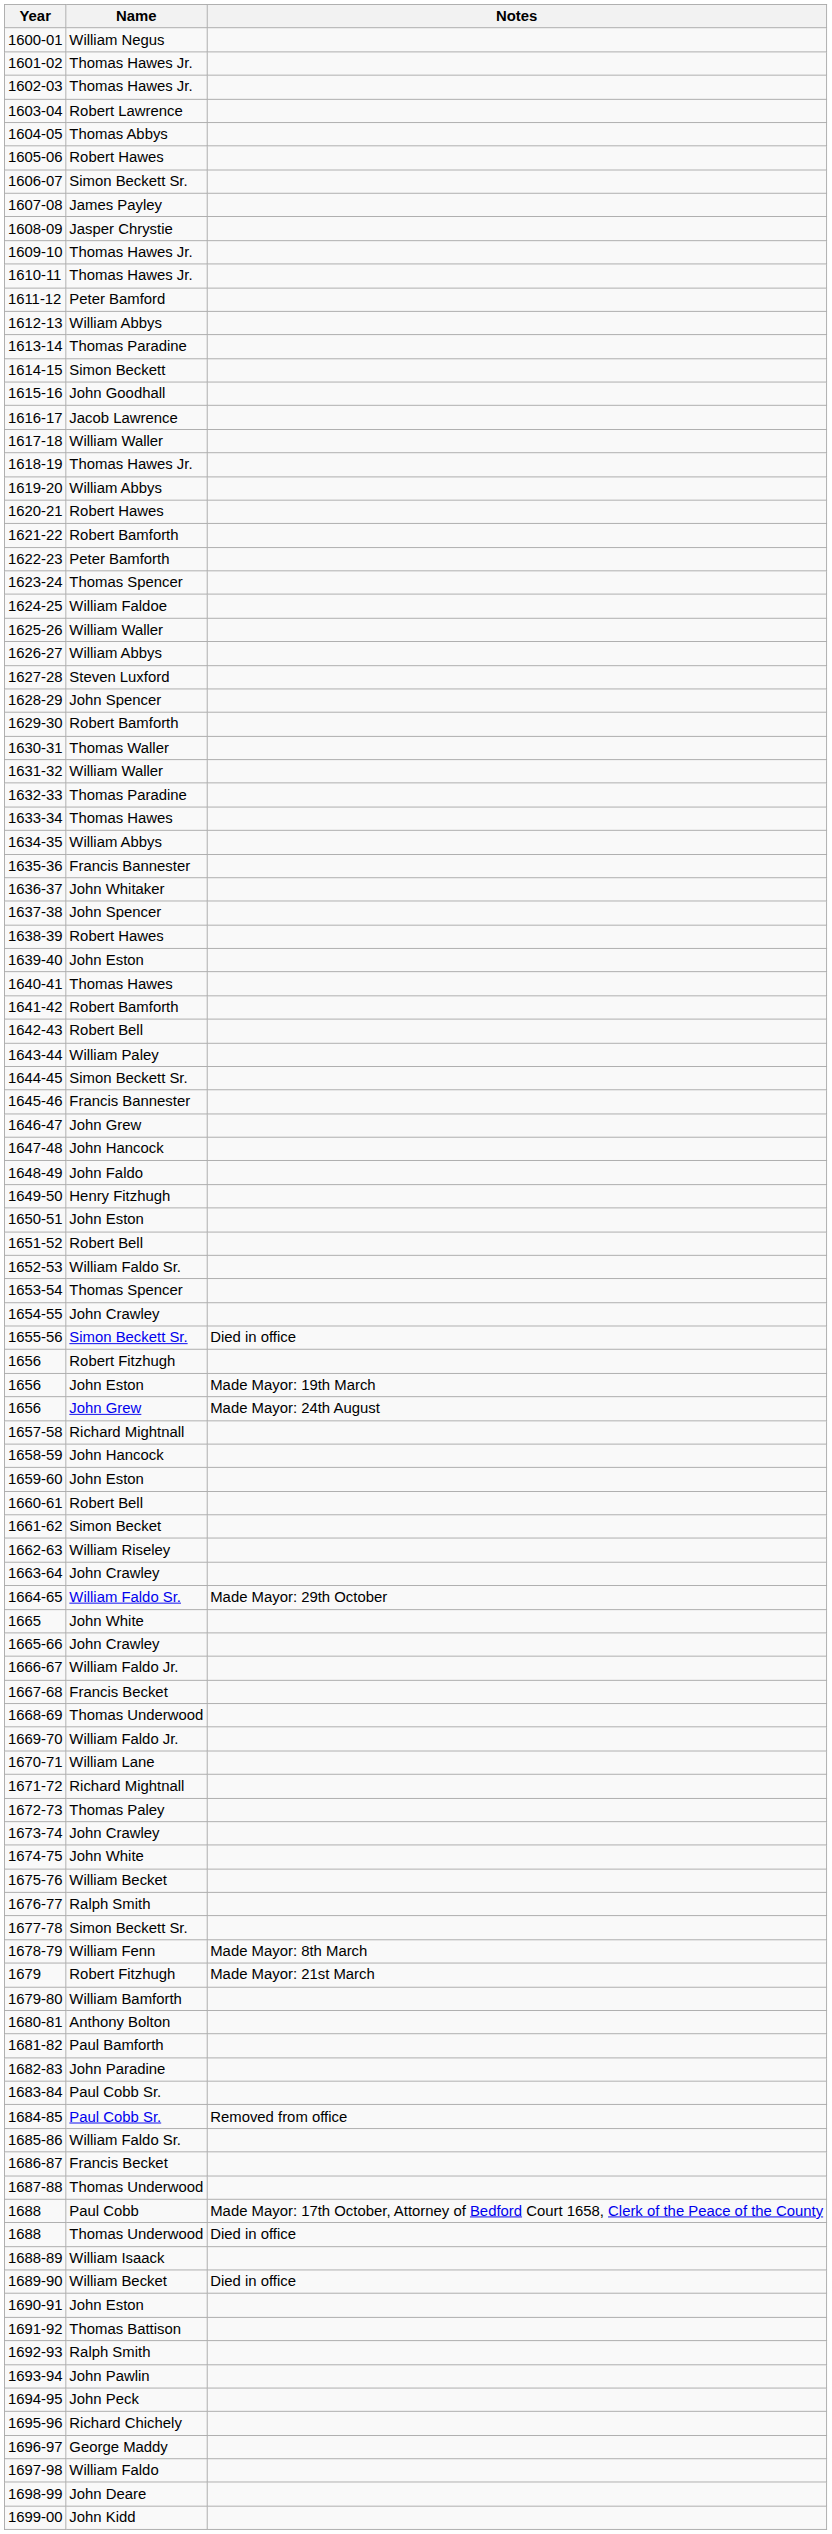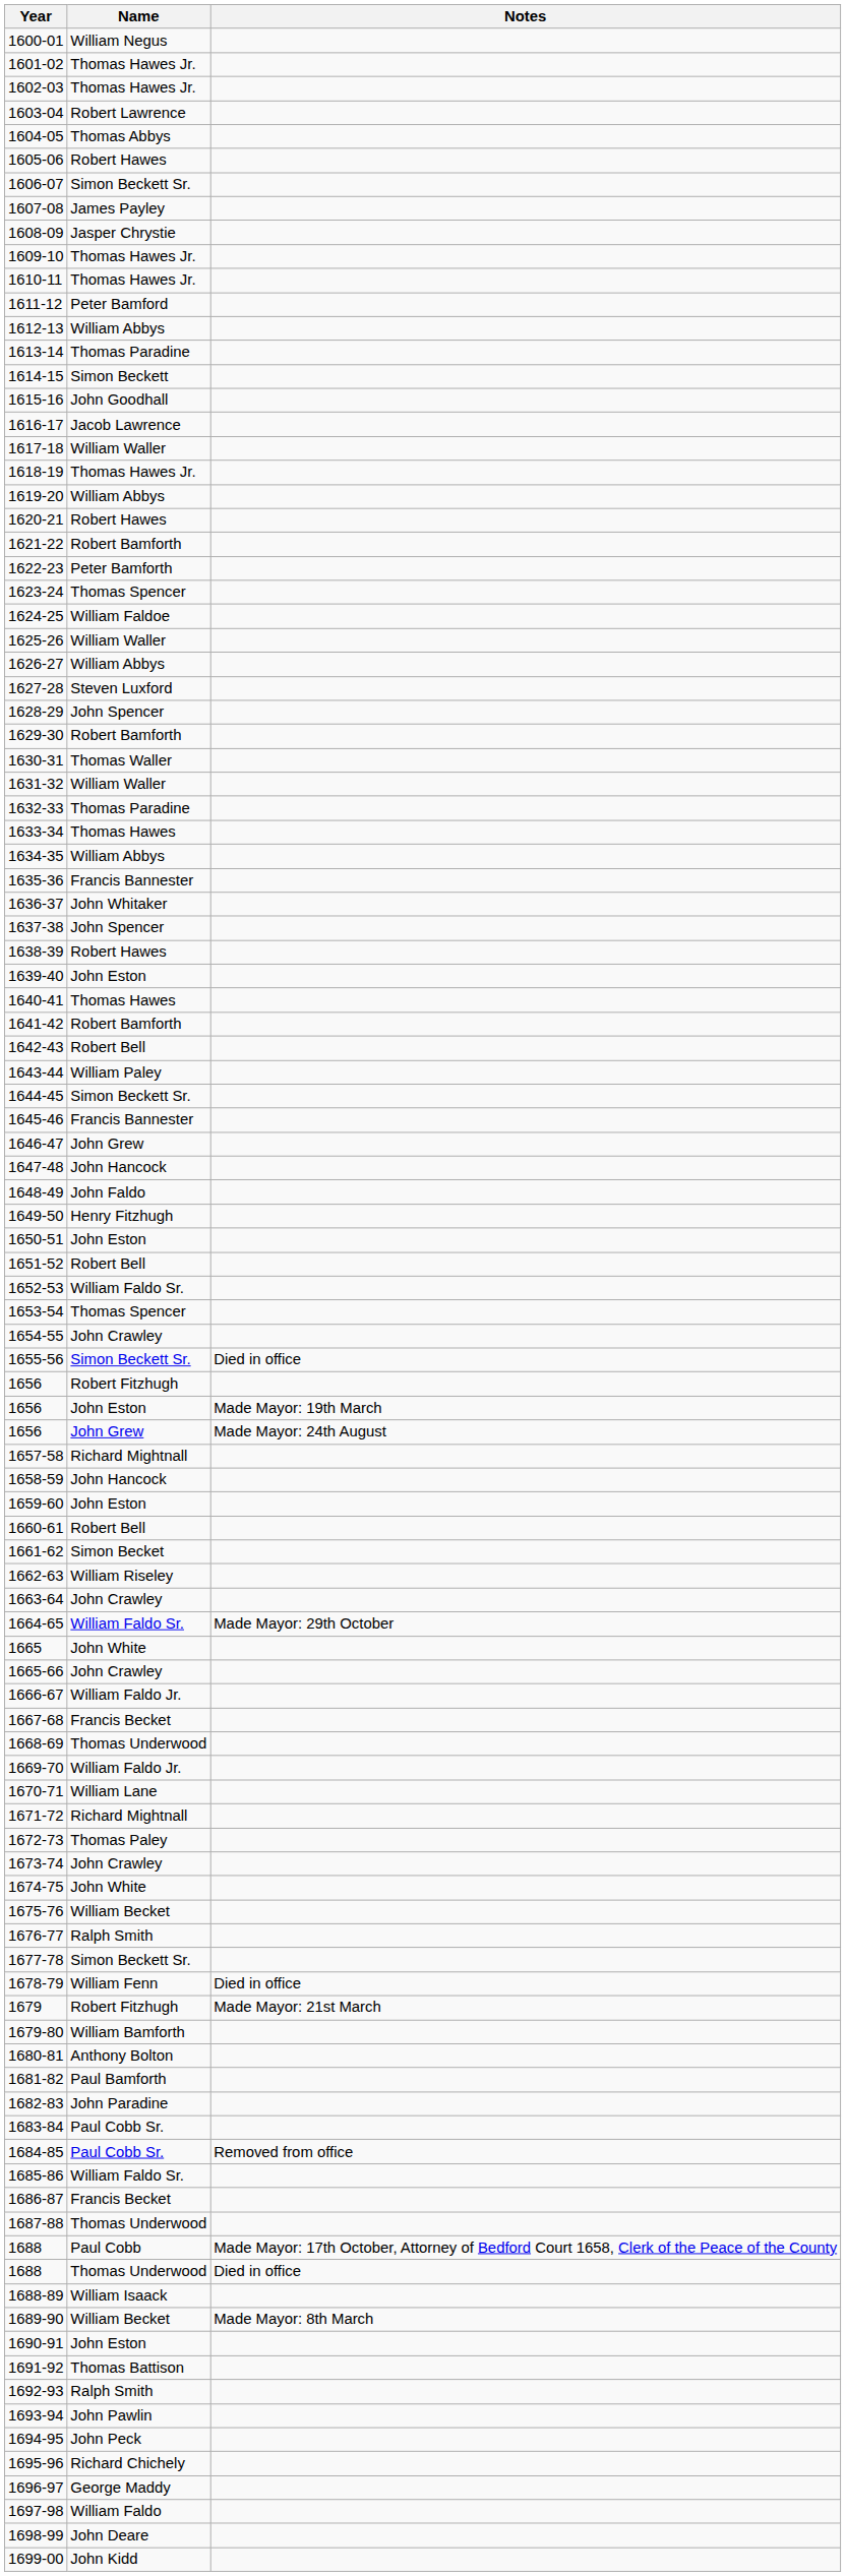 <table class="wikitable">
 <tr>
 <th><strong>Year</strong></th>
 <th><strong>Name</strong></th>
 <th><strong>Notes</strong></th>
 </tr>
 <tr>
 <td>1600-01</td>
 <td>William Negus</td>
 <td></td>
 </tr>
 <tr>
 <td>1601-02</td>
 <td>Thomas Hawes Jr.</td>
 <td></td>
 </tr>
 <tr>
 <td>1602-03</td>
 <td>Thomas Hawes Jr.</td>
 <td></td>
 </tr>
 <tr>
 <td>1603-04</td>
 <td>Robert Lawrence</td>
 <td></td>
 </tr>
 <tr>
 <td>1604-05</td>
 <td>Thomas Abbys</td>
 <td></td>
 </tr>
 <tr>
 <td>1605-06</td>
 <td>Robert Hawes</td>
 <td></td>
 </tr>
 <tr>
 <td>1606-07</td>
 <td>Simon Beckett Sr.</td>
 <td></td>
 </tr>
 <tr>
 <td>1607-08</td>
 <td>James Payley</td>
 <td></td>
 </tr>
 <tr>
 <td>1608-09</td>
 <td>Jasper Chrystie</td>
 <td></td>
 </tr>
 <tr>
 <td>1609-10</td>
 <td>Thomas Hawes Jr.</td>
 <td></td>
 </tr>
 <tr>
 <td>1610-11</td>
 <td>Thomas Hawes Jr.</td>
 <td></td>
 </tr>
 <tr>
 <td>1611-12</td>
 <td>Peter Bamford</td>
 <td></td>
 </tr>
 <tr>
 <td>1612-13</td>
 <td>William Abbys</td>
 <td></td>
 </tr>
 <tr>
 <td>1613-14</td>
 <td>Thomas Paradine</td>
 <td></td>
 </tr>
 <tr>
 <td>1614-15</td>
 <td>Simon Beckett</td>
 <td></td>
 </tr>
 <tr>
 <td>1615-16</td>
 <td>John Goodhall</td>
 <td></td>
 </tr>
 <tr>
 <td>1616-17</td>
 <td>Jacob Lawrence</td>
 <td></td>
 </tr>
 <tr>
 <td>1617-18</td>
 <td>William Waller</td>
 <td></td>
 </tr>
 <tr>
 <td>1618-19</td>
 <td>Thomas Hawes Jr.</td>
 <td></td>
 </tr>
 <tr>
 <td>1619-20</td>
 <td>William Abbys</td>
 <td></td>
 </tr>
 <tr>
 <td>1620-21</td>
 <td>Robert Hawes</td>
 <td></td>
 </tr>
 <tr>
 <td>1621-22</td>
 <td>Robert Bamforth</td>
 <td></td>
 </tr>
 <tr>
 <td>1622-23</td>
 <td>Peter Bamforth</td>
 <td></td>
 </tr>
 <tr>
 <td>1623-24</td>
 <td>Thomas Spencer</td>
 <td></td>
 </tr>
 <tr>
 <td>1624-25</td>
 <td>William Faldoe</td>
 <td></td>
 </tr>
 <tr>
 <td>1625-26</td>
 <td>William Waller</td>
 <td></td>
 </tr>
 <tr>
 <td>1626-27</td>
 <td>William Abbys</td>
 <td></td>
 </tr>
 <tr>
 <td>1627-28</td>
 <td>Steven Luxford</td>
 <td></td>
 </tr>
 <tr>
 <td>1628-29</td>
 <td>John Spencer</td>
 <td></td>
 </tr>
 <tr>
 <td>1629-30</td>
 <td>Robert Bamforth</td>
 <td></td>
 </tr>
 <tr>
 <td>1630-31</td>
 <td>Thomas Waller</td>
 <td></td>
 </tr>
 <tr>
 <td>1631-32</td>
 <td>William Waller</td>
 <td></td>
 </tr>
 <tr>
 <td>1632-33</td>
 <td>Thomas Paradine</td>
 <td></td>
 </tr>
 <tr>
 <td>1633-34</td>
 <td>Thomas Hawes</td>
 <td></td>
 </tr>
 <tr>
 <td>1634-35</td>
 <td>William Abbys</td>
 <td></td>
 </tr>
 <tr>
 <td>1635-36</td>
 <td>Francis Bannester</td>
 <td></td>
 </tr>
 <tr>
 <td>1636-37</td>
 <td>John Whitaker</td>
 <td></td>
 </tr>
 <tr>
 <td>1637-38</td>
 <td>John Spencer</td>
 <td></td>
 </tr>
 <tr>
 <td>1638-39</td>
 <td>Robert Hawes</td>
 <td></td>
 </tr>
 <tr>
 <td>1639-40</td>
 <td>John Eston</td>
 <td></td>
 </tr>
 <tr>
 <td>1640-41</td>
 <td>Thomas Hawes</td>
 <td></td>
 </tr>
 <tr>
 <td>1641-42</td>
 <td>Robert Bamforth</td>
 <td></td>
 </tr>
 <tr>
 <td>1642-43</td>
 <td>Robert Bell</td>
 <td></td>
 </tr>
 <tr>
 <td>1643-44</td>
 <td>William Paley</td>
 <td></td>
 </tr>
 <tr>
 <td>1644-45</td>
 <td>Simon Beckett Sr.</td>
 <td></td>
 </tr>
 <tr>
 <td>1645-46</td>
 <td>Francis Bannester</td>
 <td></td>
 </tr>
 <tr>
 <td>1646-47</td>
 <td>John Grew</td>
 <td></td>
 </tr>
 <tr>
 <td>1647-48</td>
 <td>John Hancock</td>
 <td></td>
 </tr>
 <tr>
 <td>1648-49</td>
 <td>John Faldo</td>
 <td></td>
 </tr>
 <tr>
 <td>1649-50</td>
 <td>Henry Fitzhugh</td>
 <td></td>
 </tr>
 <tr>
 <td>1650-51</td>
 <td>John Eston</td>
 <td></td>
 </tr>
 <tr>
 <td>1651-52</td>
 <td>Robert Bell</td>
 <td></td>
 </tr>
 <tr>
 <td>1652-53</td>
 <td>William Faldo Sr.</td>
 <td></td>
 </tr>
 <tr>
 <td>1653-54</td>
 <td>Thomas Spencer</td>
 <td></td>
 </tr>
 <tr>
 <td>1654-55</td>
 <td>John Crawley</td>
 <td></td>
 </tr>
 <tr>
 <td>1655-56</td>
 <td><a href='#'>Simon Beckett Sr.</a></td>
 <td>Died in office</td>
 </tr>
 <tr>
 <td>1656</td>
 <td>Robert Fitzhugh</td>
 <td></td>
 </tr>
 <tr>
 <td>1656</td>
 <td>John Eston</td>
 <td>Made Mayor: 19th March</td>
 </tr>
 <tr>
 <td>1656</td>
 <td><a href='#'>John Grew</a></td>
 <td>Made Mayor: 24th August</td>
 </tr>
 <tr>
 <td>1657-58</td>
 <td>Richard Mightnall</td>
 <td></td>
 </tr>
 <tr>
 <td>1658-59</td>
 <td>John Hancock</td>
 <td></td>
 </tr>
 <tr>
 <td>1659-60</td>
 <td>John Eston</td>
 <td></td>
 </tr>
 <tr>
 <td>1660-61</td>
 <td>Robert Bell</td>
 <td></td>
 </tr>
 <tr>
 <td>1661-62</td>
 <td>Simon Becket</td>
 <td></td>
 </tr>
 <tr>
 <td>1662-63</td>
 <td>William Riseley</td>
 <td></td>
 </tr>
 <tr>
 <td>1663-64</td>
 <td>John Crawley</td>
 <td></td>
 </tr>
 <tr>
 <td>1664-65</td>
 <td><a href='#'>William Faldo Sr.</a></td>
 <td>Made Mayor: 29th October</td>
 </tr>
 <tr>
 <td>1665</td>
 <td>John White</td>
 <td></td>
 </tr>
 <tr>
 <td>1665-66</td>
 <td>John Crawley</td>
 <td></td>
 </tr>
 <tr>
 <td>1666-67</td>
 <td>William Faldo Jr.</td>
 <td></td>
 </tr>
 <tr>
 <td>1667-68</td>
 <td>Francis Becket</td>
 <td></td>
 </tr>
 <tr>
 <td>1668-69</td>
 <td>Thomas Underwood</td>
 <td></td>
 </tr>
 <tr>
 <td>1669-70</td>
 <td>William Faldo Jr.</td>
 <td></td>
 </tr>
 <tr>
 <td>1670-71</td>
 <td>William Lane</td>
 <td></td>
 </tr>
 <tr>
 <td>1671-72</td>
 <td>Richard Mightnall</td>
 <td></td>
 </tr>
 <tr>
 <td>1672-73</td>
 <td>Thomas Paley</td>
 <td></td>
 </tr>
 <tr>
 <td>1673-74</td>
 <td>John Crawley</td>
 <td></td>
 </tr>
 <tr>
 <td>1674-75</td>
 <td>John White</td>
 <td></td>
 </tr>
 <tr>
 <td>1675-76</td>
 <td>William Becket</td>
 <td></td>
 </tr>
 <tr>
 <td>1676-77</td>
 <td>Ralph Smith</td>
 <td></td>
 </tr>
 <tr>
 <td>1677-78</td>
 <td>Simon Beckett Sr.</td>
 <td></td>
 </tr>
 <tr>
 <td>1678-79</td>
 <td>William Fenn</td>
-<td>Made Mayor: 8th March</td>
+<td>Died in office</td>
 </tr>
 <tr>
 <td>1679</td>
 <td>Robert Fitzhugh</td>
 <td>Made Mayor: 21st March</td>
 </tr>
 <tr>
 <td>1679-80</td>
 <td>William Bamforth</td>
 <td></td>
 </tr>
 <tr>
 <td>1680-81</td>
 <td>Anthony Bolton</td>
 <td></td>
 </tr>
 <tr>
 <td>1681-82</td>
 <td>Paul Bamforth</td>
 <td></td>
 </tr>
 <tr>
 <td>1682-83</td>
 <td>John Paradine</td>
 <td></td>
 </tr>
 <tr>
 <td>1683-84</td>
 <td>Paul Cobb Sr.</td>
 <td></td>
 </tr>
 <tr>
 <td>1684-85</td>
 <td><a href='#'>Paul Cobb Sr.</a></td>
 <td>Removed from office</td>
 </tr>
 <tr>
 <td>1685-86</td>
 <td>William Faldo Sr.</td>
 <td></td>
 </tr>
 <tr>
 <td>1686-87</td>
 <td>Francis Becket</td>
 <td></td>
 </tr>
 <tr>
 <td>1687-88</td>
 <td>Thomas Underwood</td>
 <td></td>
 </tr>
 <tr>
 <td>1688</td>
 <td>Paul Cobb</td>
 <td>Made Mayor: 17th October, Attorney of <a href='#'>Bedford</a> Court 1658, <a href='#'>Clerk of the Peace of the County</a></td>
 </tr>
 <tr>
 <td>1688</td>
 <td>Thomas Underwood</td>
 <td>Died in office</td>
 </tr>
 <tr>
 <td>1688-89</td>
 <td>William Isaack</td>
 <td></td>
 </tr>
 <tr>
 <td>1689-90</td>
 <td>William Becket</td>
-<td>Died in office</td>
+<td>Made Mayor: 8th March</td>
 </tr>
 <tr>
 <td>1690-91</td>
 <td>John Eston</td>
 <td></td>
 </tr>
 <tr>
 <td>1691-92</td>
 <td>Thomas Battison</td>
 <td></td>
 </tr>
 <tr>
 <td>1692-93</td>
 <td>Ralph Smith</td>
 <td></td>
 </tr>
 <tr>
 <td>1693-94</td>
 <td>John Pawlin</td>
 <td></td>
 </tr>
 <tr>
 <td>1694-95</td>
 <td>John Peck</td>
 <td></td>
 </tr>
 <tr>
 <td>1695-96</td>
 <td>Richard Chichely</td>
 <td></td>
 </tr>
 <tr>
 <td>1696-97</td>
 <td>George Maddy</td>
 <td></td>
 </tr>
 <tr>
 <td>1697-98</td>
 <td>William Faldo</td>
 <td></td>
 </tr>
 <tr>
 <td>1698-99</td>
 <td>John Deare</td>
 <td></td>
 </tr>
 <tr>
 <td>1699-00</td>
 <td>John Kidd</td>
 <td></td>
 </tr>
 </table>
